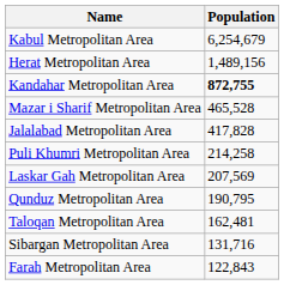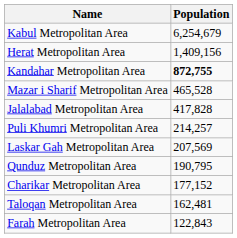 <table class="wikitable sortable">
 <tr>
 <th>Name</th>
 <th>Population</th>
 </tr>
 <tr>
 <td><a href='#'>Kabul</a> Metropolitan Area</td>
 <td>6,254,679</td>
 </tr>
 <tr>
 <td><a href='#'>Herat</a> Metropolitan Area</td>
-<td>1,489,156</td>
+<td>1,409,156</td>
 </tr>
 <tr>
 <td><a href='#'>Kandahar</a> Metropolitan Area</td>
 <td><strong>872,755</strong></td>
 </tr>
 <tr>
 <td><a href='#'>Mazar i Sharif</a> Metropolitan Area</td>
 <td>465,528</td>
 </tr>
 <tr>
 <td><a href='#'>Jalalabad</a> Metropolitan Area</td>
 <td>417,828</td>
 </tr>
 <tr>
 <td><a href='#'>Puli Khumri</a> Metropolitan Area</td>
-<td>214,258</td>
+<td>214,257</td>
 </tr>
 <tr>
 <td><a href='#'>Laskar Gah</a> Metropolitan Area</td>
 <td>207,569</td>
 </tr>
 <tr>
 <td><a href='#'>Qunduz</a> Metropolitan Area</td>
 <td>190,795</td>
 </tr>
 <tr>
+<td><a href='#'>Charikar</a> Metropolitan Area</td>
+<td>177,152</td>
+</tr>
+<tr>
 <td><a href='#'>Taloqan</a> Metropolitan Area</td>
 <td>162,481</td>
-</tr>
-<tr>
-<td>Sibargan Metropolitan Area</td>
-<td>131,716</td>
 </tr>
 <tr>
 <td><a href='#'>Farah</a> Metropolitan Area</td>
 <td>122,843</td>
 </tr>
 </table>
